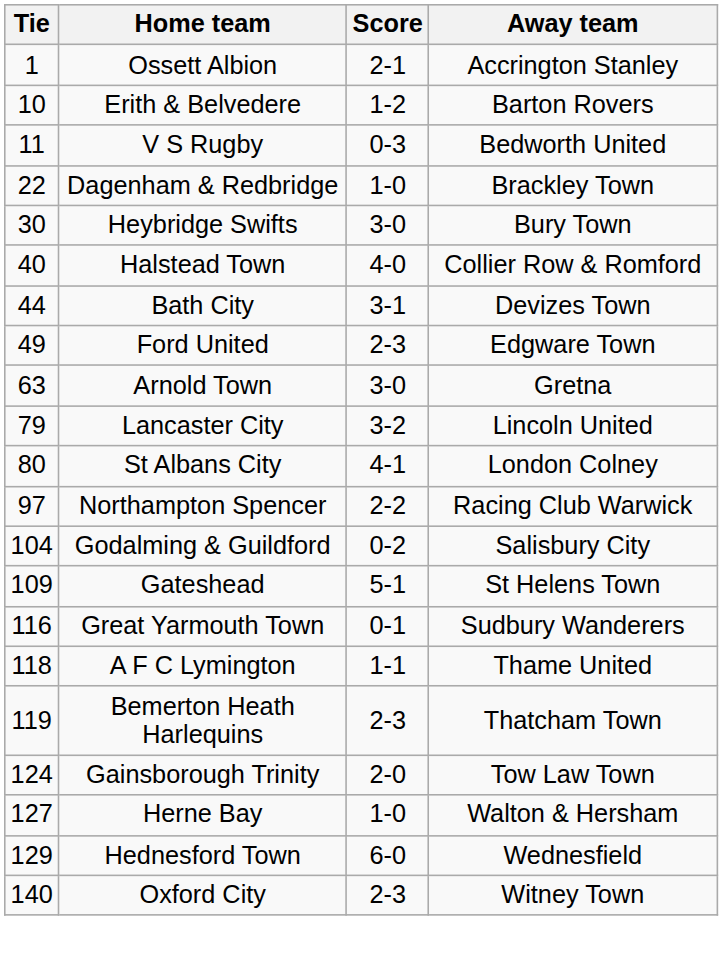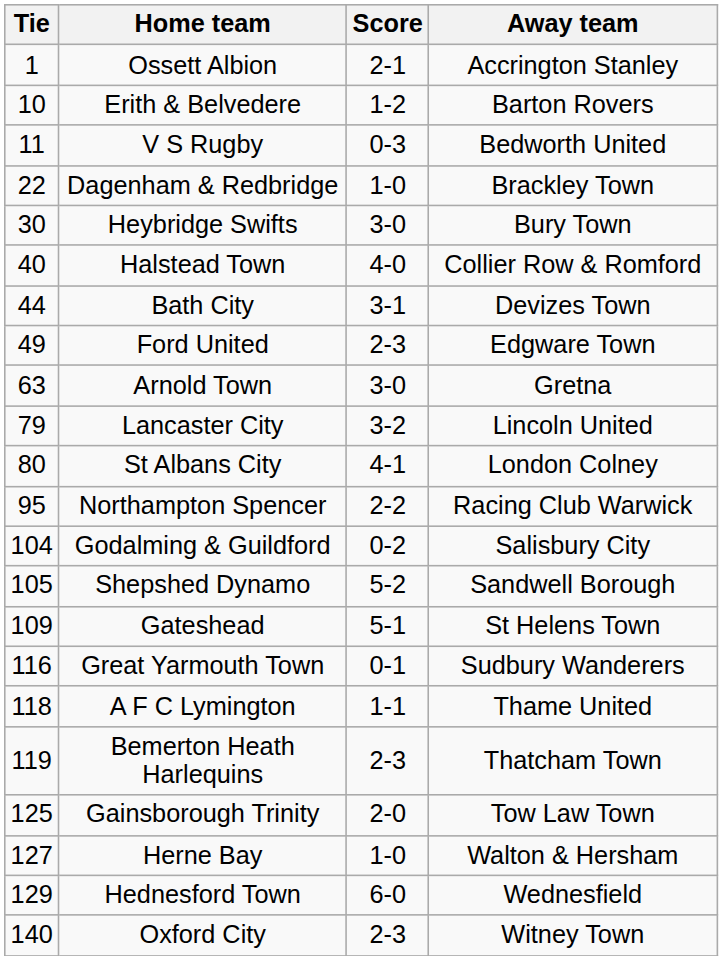 <table class="wikitable" style="text-align:center;">
 <tr>
 <th width=20>Tie</th>
 <th width=175>Home team</th>
 <th width=20>Score</th>
 <th width=175>Away team</th>
 </tr>
 <tr>
 <td>1</td>
 <td>Ossett Albion</td>
 <td>2-1</td>
 <td>Accrington Stanley</td>
 </tr>
 <tr>
 <td>10</td>
 <td>Erith & Belvedere</td>
 <td>1-2</td>
 <td>Barton Rovers</td>
 </tr>
 <tr>
 <td>11</td>
 <td>V S Rugby</td>
 <td>0-3</td>
 <td>Bedworth United</td>
 </tr>
 <tr>
 <td>22</td>
 <td>Dagenham & Redbridge</td>
 <td>1-0</td>
 <td>Brackley Town</td>
 </tr>
 <tr>
 <td>30</td>
 <td>Heybridge Swifts</td>
 <td>3-0</td>
 <td>Bury Town</td>
 </tr>
 <tr>
 <td>40</td>
 <td>Halstead Town</td>
 <td>4-0</td>
 <td>Collier Row & Romford</td>
 </tr>
 <tr>
 <td>44</td>
 <td>Bath City</td>
 <td>3-1</td>
 <td>Devizes Town</td>
 </tr>
 <tr>
 <td>49</td>
 <td>Ford United</td>
 <td>2-3</td>
 <td>Edgware Town</td>
 </tr>
 <tr>
 <td>63</td>
 <td>Arnold Town</td>
 <td>3-0</td>
 <td>Gretna</td>
 </tr>
 <tr>
 <td>79</td>
 <td>Lancaster City</td>
 <td>3-2</td>
 <td>Lincoln United</td>
 </tr>
 <tr>
 <td>80</td>
 <td>St Albans City</td>
 <td>4-1</td>
 <td>London Colney</td>
 </tr>
 <tr>
-<td>97</td>
+<td>95</td>
 <td>Northampton Spencer</td>
 <td>2-2</td>
 <td>Racing Club Warwick</td>
 </tr>
 <tr>
 <td>104</td>
 <td>Godalming & Guildford</td>
 <td>0-2</td>
 <td>Salisbury City</td>
+</tr>
+<tr>
+<td>105</td>
+<td>Shepshed Dynamo</td>
+<td>5-2</td>
+<td>Sandwell Borough</td>
 </tr>
 <tr>
 <td>109</td>
 <td>Gateshead</td>
 <td>5-1</td>
 <td>St Helens Town</td>
 </tr>
 <tr>
 <td>116</td>
 <td>Great Yarmouth Town</td>
 <td>0-1</td>
 <td>Sudbury Wanderers</td>
 </tr>
 <tr>
 <td>118</td>
 <td>A F C Lymington</td>
 <td>1-1</td>
 <td>Thame United</td>
 </tr>
 <tr>
 <td>119</td>
 <td>Bemerton Heath Harlequins</td>
 <td>2-3</td>
 <td>Thatcham Town</td>
 </tr>
 <tr>
-<td>124</td>
+<td>125</td>
 <td>Gainsborough Trinity</td>
 <td>2-0</td>
 <td>Tow Law Town</td>
 </tr>
 <tr>
 <td>127</td>
 <td>Herne Bay</td>
 <td>1-0</td>
 <td>Walton & Hersham</td>
 </tr>
 <tr>
 <td>129</td>
 <td>Hednesford Town</td>
 <td>6-0</td>
 <td>Wednesfield</td>
 </tr>
 <tr>
 <td>140</td>
 <td>Oxford City</td>
 <td>2-3</td>
 <td>Witney Town</td>
 </tr>
 </table>
